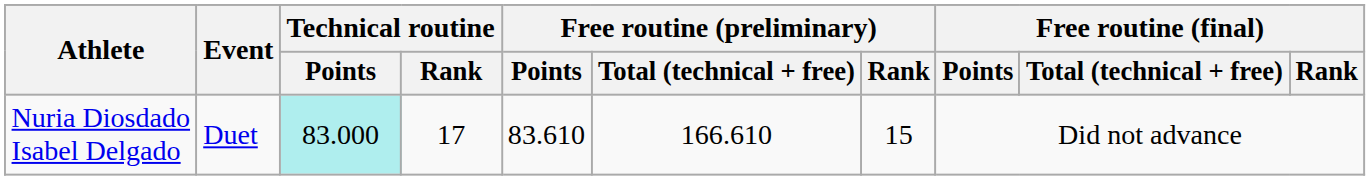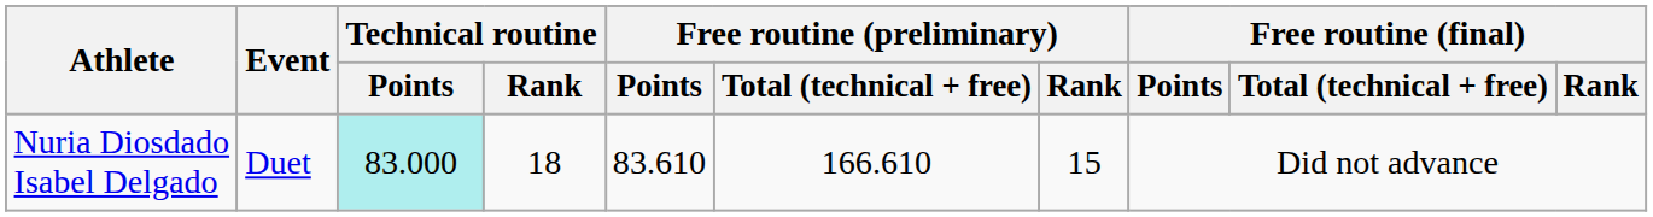 <table class="wikitable" style="font-size:90%">
 <tr>
 <th rowspan="2">Athlete</th>
 <th rowspan="2">Event</th>
 <th colspan=2>Technical routine</th>
 <th colspan=3>Free routine (preliminary)</th>
 <th colspan=3>Free routine (final)</th>
 </tr>
 <tr style="font-size:95%">
 <th>Points</th>
 <th>Rank</th>
 <th>Points</th>
 <th>Total (technical + free)</th>
 <th>Rank</th>
 <th>Points</th>
 <th>Total (technical + free)</th>
 <th>Rank</th>
 </tr>
 <tr align=center>
 <td align=left><a href='#'>Nuria Diosdado</a> <br> <a href='#'>Isabel Delgado</a></td>
 <td align=left><a href='#'>Duet</a></td>
 <td style="background: paleturquoise;">83.000</td>
-<td>17</td>
+<td>18</td>
 <td>83.610</td>
 <td>166.610</td>
 <td>15</td>
 <td colspan=3>Did not advance</td>
 </tr>
 </table>
